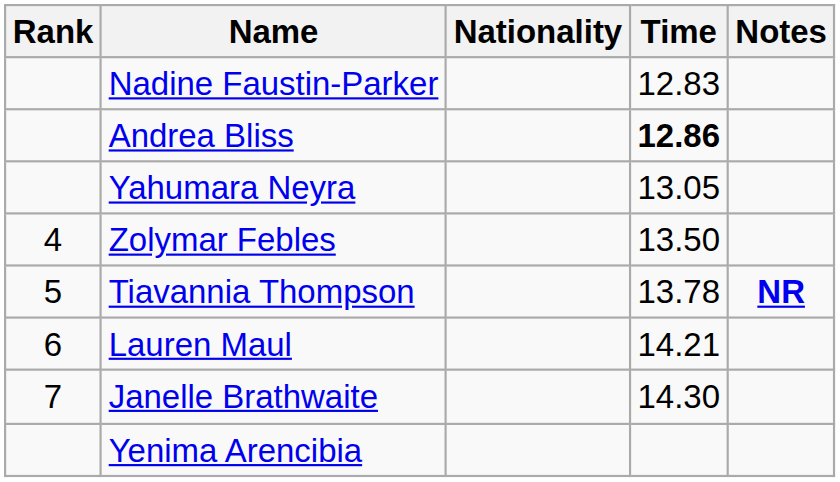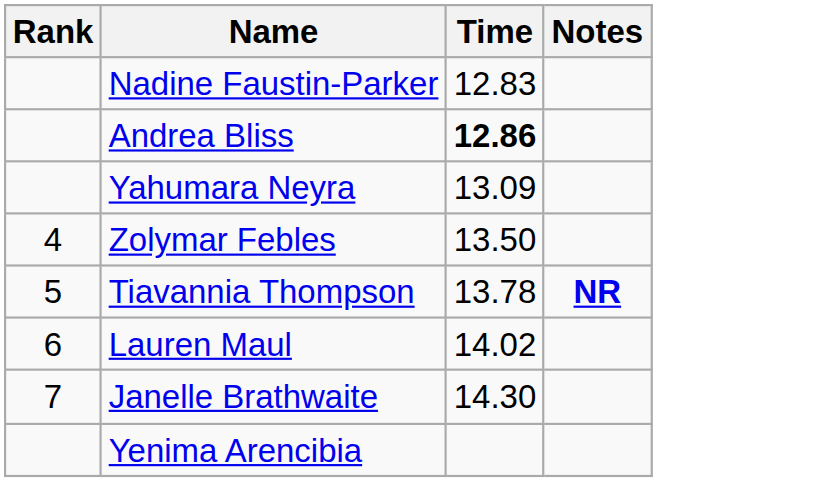 <table class="wikitable sortable" style="text-align:center;font-size:95%">
 <tr>
 <th>Rank</th>
 <th>Name</th>
-<th>Nationality</th>
 <th>Time</th>
 <th>Notes</th>
 </tr>
 <tr>
 <td></td>
 <td align=left><a href='#'>Nadine Faustin-Parker</a></td>
-<td align=left></td>
 <td>12.83</td>
 <td></td>
 </tr>
 <tr>
 <td></td>
 <td align=left><a href='#'>Andrea Bliss</a></td>
-<td align=left></td>
 <td><strong>12.86</strong></td>
 <td></td>
 </tr>
 <tr>
 <td></td>
 <td align=left><a href='#'>Yahumara Neyra</a></td>
-<td align=left></td>
-<td>13.05</td>
+<td>13.09</td>
 <td></td>
 </tr>
 <tr>
 <td>4</td>
 <td align=left><a href='#'>Zolymar Febles</a></td>
-<td align=left></td>
 <td>13.50</td>
 <td></td>
 </tr>
 <tr>
 <td>5</td>
 <td align=left><a href='#'>Tiavannia Thompson</a></td>
-<td align=left></td>
 <td>13.78</td>
 <td><strong><a href='#'>NR</a></strong></td>
 </tr>
 <tr>
 <td>6</td>
 <td align=left><a href='#'>Lauren Maul</a></td>
-<td align=left></td>
-<td>14.21</td>
+<td>14.02</td>
 <td></td>
 </tr>
 <tr>
 <td>7</td>
 <td align=left><a href='#'>Janelle Brathwaite</a></td>
-<td align=left></td>
 <td>14.30</td>
 <td></td>
 </tr>
 <tr>
 <td></td>
 <td align=left><a href='#'>Yenima Arencibia</a></td>
-<td align=left></td>
 <td></td>
 <td></td>
 </tr>
 </table>
